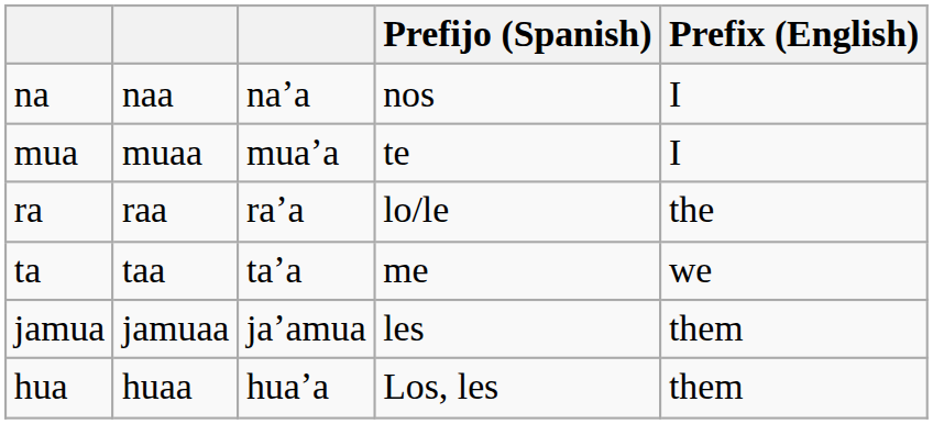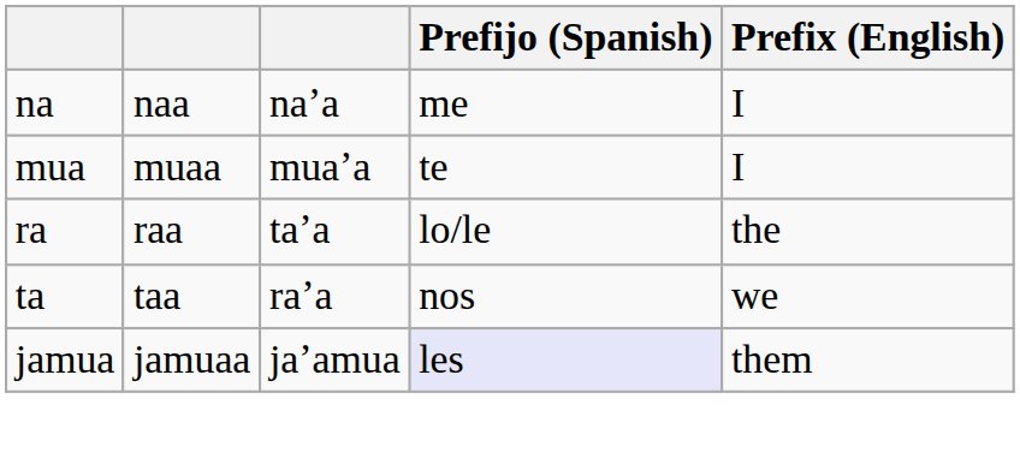 <table class="wikitable">
 <tr>
 <th></th>
 <th></th>
 <th></th>
 <th>Prefijo (Spanish)</th>
 <th>Prefix (English)</th>
 </tr>
 <tr>
 <td>na</td>
 <td>naa</td>
 <td>naʼa</td>
-<td>nos</td>
+<td>me</td>
 <td>I</td>
 </tr>
 <tr>
 <td>mua</td>
 <td>muaa</td>
 <td>muaʼa</td>
 <td>te</td>
 <td>I</td>
 </tr>
 <tr>
 <td>ra</td>
 <td>raa</td>
-<td>raʼa</td>
+<td>taʼa</td>
 <td>lo/le</td>
 <td>the</td>
 </tr>
 <tr>
 <td>ta</td>
 <td>taa</td>
-<td>taʼa</td>
-<td>me</td>
+<td>raʼa</td>
+<td>nos</td>
 <td>we</td>
 </tr>
 <tr>
 <td>jamua</td>
 <td>jamuaa</td>
 <td>jaʼamua</td>
-<td>les</td>
-<td>them</td>
-</tr>
-<tr>
-<td>hua</td>
-<td>huaa</td>
-<td>huaʼa</td>
-<td>Los, les</td>
+<td style="background: lavender;">les</td>
 <td>them</td>
 </tr>
 </table>
